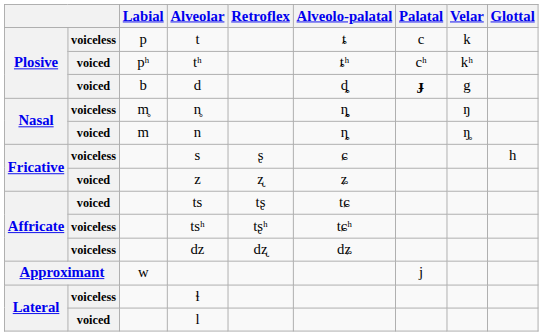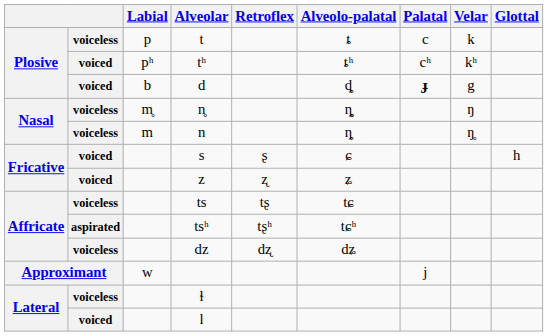 <table class="wikitable" style="text-align:center;">
 <tr>
 <th colspan="2"></th>
 <th><a href='#'>Labial</a></th>
 <th><a href='#'>Alveolar</a></th>
 <th><a href='#'>Retroflex</a></th>
 <th><a href='#'>Alveolo-palatal</a></th>
 <th><a href='#'>Palatal</a></th>
 <th><a href='#'>Velar</a></th>
 <th><a href='#'>Glottal</a></th>
 </tr>
 <tr>
 <th rowspan="3"><a href='#'>Plosive</a></th>
 <th><small>voiceless</small></th>
 <td>p</td>
 <td>t</td>
 <td></td>
 <td>ȶ</td>
 <td>c</td>
 <td>k</td>
 <td></td>
 </tr>
 <tr>
 <th><small>voiced</small></th>
 <td>pʰ</td>
 <td>tʰ</td>
 <td></td>
 <td>ȶʰ</td>
 <td>cʰ</td>
 <td>kʰ</td>
 <td></td>
 </tr>
 <tr>
 <th><small>voiced</small></th>
 <td>b</td>
 <td>d</td>
 <td></td>
 <td>ȡ</td>
 <td><strong>ɟ</strong></td>
 <td>g</td>
 <td></td>
 </tr>
 <tr>
 <th rowspan="2"><a href='#'>Nasal</a></th>
 <th><small>voiceless</small></th>
 <td>m̥</td>
 <td>n̥</td>
 <td></td>
 <td>ȵ̥</td>
 <td></td>
 <td>ŋ</td>
 <td></td>
 </tr>
 <tr>
-<th><small>voiced</small></th>
+<th><small>voiceless</small></th>
 <td>m</td>
 <td>n</td>
 <td></td>
 <td>ȵ</td>
 <td></td>
 <td>ŋ̥</td>
 <td></td>
 </tr>
 <tr>
 <th rowspan="2"><a href='#'>Fricative</a></th>
-<th><small>voiceless</small></th>
+<th><small>voiced</small></th>
 <td></td>
 <td>s</td>
 <td>ʂ</td>
 <td>ɕ</td>
 <td></td>
 <td></td>
 <td>h</td>
 </tr>
 <tr>
 <th><small>voiced</small></th>
 <td></td>
 <td>z</td>
 <td>ʐ</td>
 <td>ʑ</td>
 <td></td>
 <td></td>
 <td></td>
 </tr>
 <tr>
 <th rowspan="3"><a href='#'>Affricate</a></th>
-<th><small>voiced</small></th>
+<th><small>voiceless</small></th>
 <td></td>
 <td>ts</td>
 <td>tʂ</td>
 <td>tɕ</td>
 <td></td>
 <td></td>
 <td></td>
 </tr>
 <tr>
-<th><small>voiceless</small></th>
+<th><small>aspirated</small></th>
 <td></td>
 <td>tsʰ</td>
 <td>tʂʰ</td>
 <td>tɕʰ</td>
 <td></td>
 <td></td>
 <td></td>
 </tr>
 <tr>
 <th><small>voiceless</small></th>
 <td></td>
 <td>dz</td>
 <td>dʐ</td>
 <td>dʑ</td>
 <td></td>
 <td></td>
 <td></td>
 </tr>
 <tr>
 <th colspan="2"><a href='#'>Approximant</a></th>
 <td>w</td>
 <td></td>
 <td></td>
 <td></td>
 <td>j</td>
 <td></td>
 <td></td>
 </tr>
 <tr>
 <th rowspan="2"><a href='#'>Lateral</a></th>
 <th><small>voiceless</small></th>
 <td></td>
 <td>ɬ</td>
 <td></td>
 <td></td>
 <td></td>
 <td></td>
 <td></td>
 </tr>
 <tr>
 <th><small>voiced</small></th>
 <td></td>
 <td>l</td>
 <td></td>
 <td></td>
 <td></td>
 <td></td>
 <td></td>
 </tr>
 </table>
